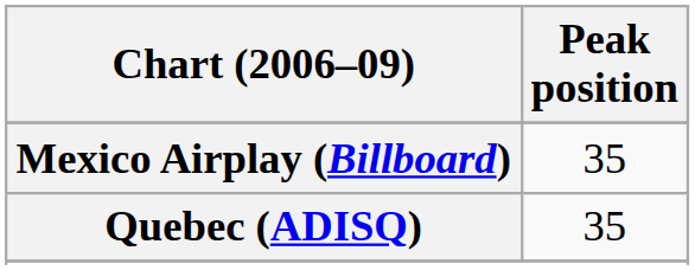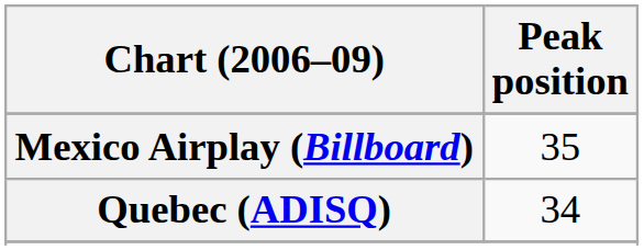 <table class="wikitable sortable plainrowheaders" style="text-align:center">
 <tr>
 <th scope="col">Chart (2006–09)</th>
 <th scope="col">Peak<br> position</th>
 </tr>
 <tr>
 </tr>
 <tr>
 </tr>
 <tr>
 </tr>
 <tr>
 <th scope="row">Mexico Airplay (<em><a href='#'>Billboard</a></em>)</th>
 <td>35</td>
 </tr>
 <tr>
 <th scope="row">Quebec (<a href='#'>ADISQ</a>)</th>
-<td>35</td>
+<td>34</td>
 </tr>
 <tr>
 </tr>
 <tr>
 </tr>
 <tr>
 </tr>
 </table>
